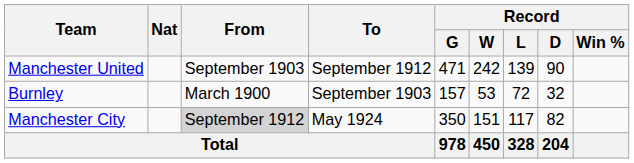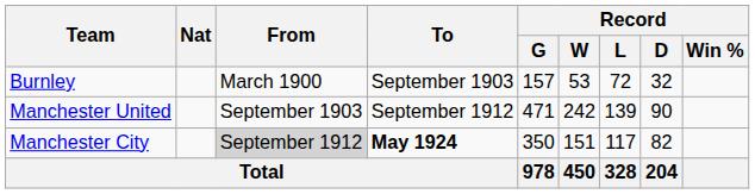 <table class="wikitable" style="text-align:center">
 <tr>
 <th rowspan="2">Team</th>
 <th rowspan="2">Nat</th>
 <th rowspan="2">From</th>
 <th rowspan="2">To</th>
 <th colspan="5">Record</th>
 </tr>
 <tr>
 <th>G</th>
 <th>W</th>
 <th>L</th>
 <th>D</th>
 <th>Win %</th>
 </tr>
 <tr>
+<td align=left><a href='#'>Burnley</a></td>
+<td></td>
+<td align=left>March 1900</td>
+<td align=left>September 1903</td>
+<td>157</td>
+<td>53</td>
+<td>72</td>
+<td>32</td>
+<td></td>
+</tr>
+<tr>
 <td align=left><a href='#'>Manchester United</a></td>
 <td></td>
 <td align=left>September 1903</td>
 <td align=left>September 1912</td>
 <td>471</td>
 <td>242</td>
 <td>139</td>
 <td>90</td>
 <td></td>
 </tr>
 <tr>
-<td align=left><a href='#'>Burnley</a></td>
-<td></td>
-<td align=left>March 1900</td>
-<td align=left>September 1903</td>
-<td>157</td>
-<td>53</td>
-<td>72</td>
-<td>32</td>
-<td></td>
-</tr>
-<tr>
 <td align=left><a href='#'>Manchester City</a></td>
 <td></td>
 <td align=left style="background: lightgrey;">September 1912</td>
-<td align=left>May 1924</td>
+<td align=left><strong>May 1924</strong></td>
 <td>350</td>
 <td>151</td>
 <td>117</td>
 <td>82</td>
 <td></td>
 </tr>
 <tr>
 <th colspan="4">Total</th>
 <th>978</th>
 <th>450</th>
 <th>328</th>
 <th>204</th>
 <th></th>
 </tr>
 </table>
